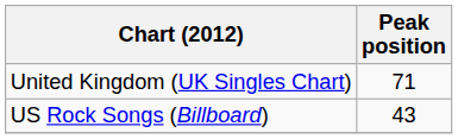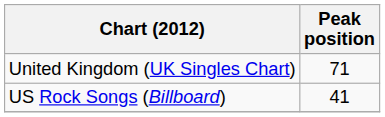 <table class="wikitable">
 <tr>
 <th>Chart (2012)</th>
 <th>Peak<br>position</th>
 </tr>
 <tr>
 <td>United Kingdom (<a href='#'>UK Singles Chart</a>)</td>
 <td style="text-align:center;">71</td>
 </tr>
 <tr>
 <td>US <a href='#'>Rock Songs</a> (<em><a href='#'>Billboard</a></em>)</td>
-<td style="text-align:center;">43</td>
+<td style="text-align:center;">41</td>
 </tr>
 <tr>
 </tr>
 </table>
